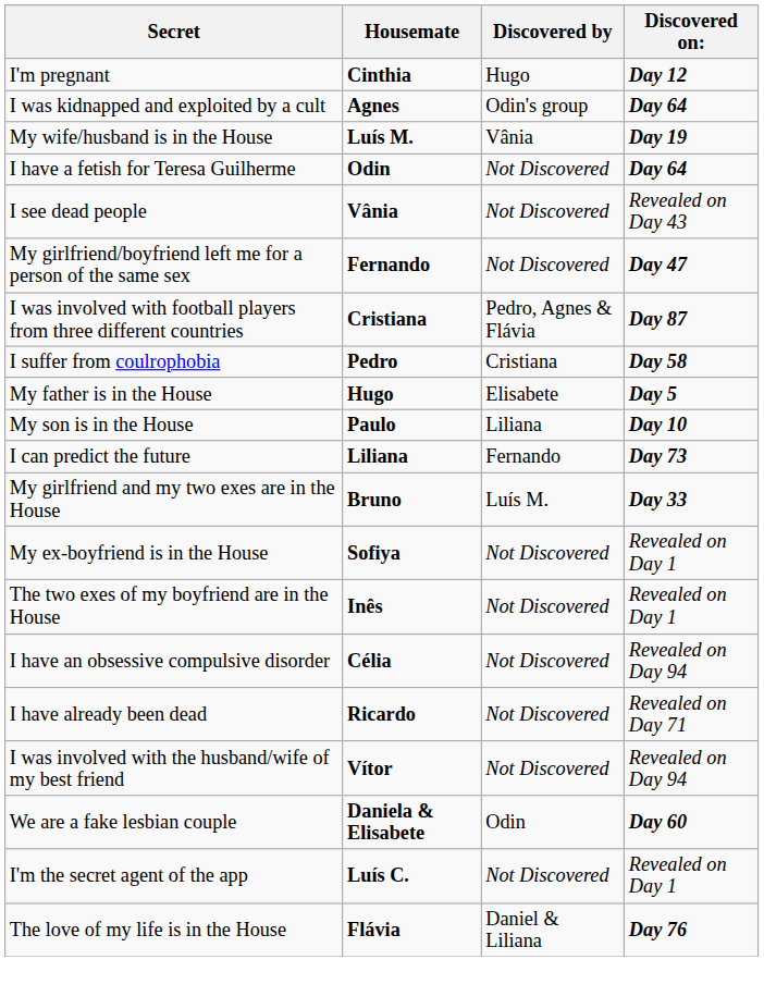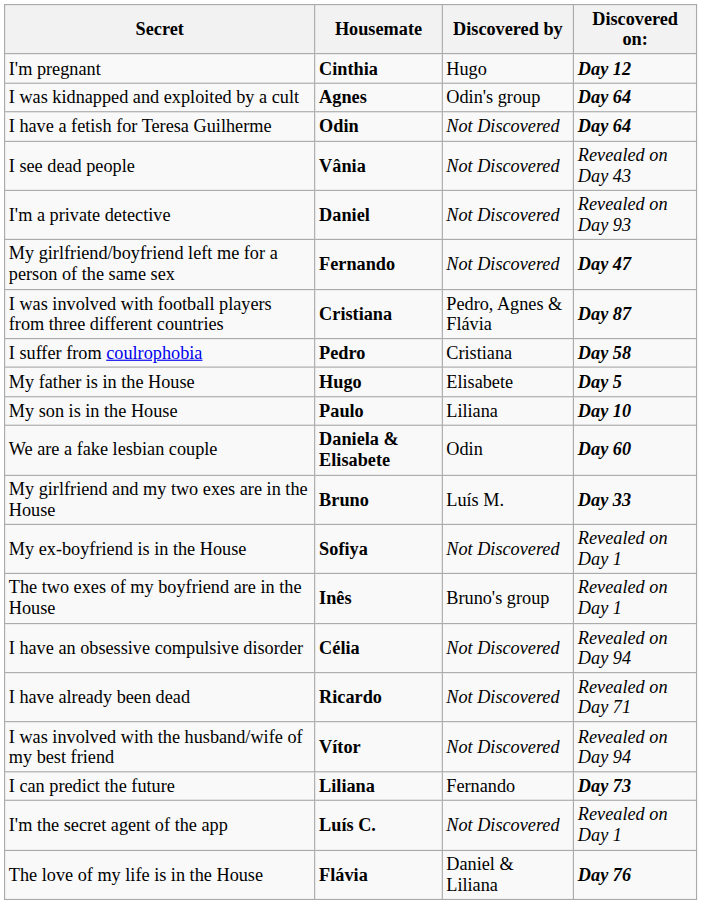 <table class="wikitable">
 <tr>
 <th>Secret</th>
 <th>Housemate</th>
 <th>Discovered by</th>
 <th>Discovered on:</th>
 </tr>
 <tr>
 <td>I'm pregnant</td>
 <td><strong>Cinthia</strong></td>
 <td>Hugo</td>
 <td><strong><em>Day 12</em></strong></td>
 </tr>
 <tr>
 <td>I was kidnapped and exploited by a cult</td>
 <td><strong>Agnes</strong></td>
 <td>Odin's group</td>
 <td><strong><em>Day 64</em></strong></td>
 </tr>
 <tr>
-<td>My wife/husband is in the House</td>
-<td><strong>Luís M.</strong></td>
-<td>Vânia</td>
-<td><strong><em>Day 19</em></strong></td>
-</tr>
-<tr>
 <td>I have a fetish for Teresa Guilherme</td>
 <td><strong>Odin</strong></td>
 <td><em>Not Discovered</em></td>
 <td><strong><em>Day 64</em></strong></td>
 </tr>
 <tr>
 <td>I see dead people</td>
 <td><strong>Vânia</strong></td>
 <td><em>Not Discovered</em></td>
 <td><em>Revealed on Day 43</em></td>
+</tr>
+<tr>
+<td>I'm a private detective</td>
+<td><strong>Daniel</strong></td>
+<td><em>Not Discovered</em></td>
+<td><em>Revealed on Day 93</em></td>
 </tr>
 <tr>
 <td>My girlfriend/boyfriend left me for a person of the same sex</td>
 <td><strong>Fernando</strong></td>
 <td><em>Not Discovered</em></td>
 <td><strong><em>Day 47</em></strong></td>
 </tr>
 <tr>
 <td>I was involved with football players from three different countries</td>
 <td><strong>Cristiana</strong></td>
 <td>Pedro, Agnes & Flávia</td>
 <td><strong><em>Day 87</em></strong></td>
 </tr>
 <tr>
 <td>I suffer from <a href='#'>coulrophobia</a></td>
 <td><strong>Pedro</strong></td>
 <td>Cristiana</td>
 <td><strong><em>Day 58</em></strong></td>
 </tr>
 <tr>
 <td>My father is in the House</td>
 <td><strong>Hugo</strong></td>
 <td>Elisabete</td>
 <td><strong><em>Day 5</em></strong></td>
 </tr>
 <tr>
 <td>My son is in the House</td>
 <td><strong>Paulo</strong></td>
 <td>Liliana</td>
 <td><strong><em>Day 10</em></strong></td>
 </tr>
 <tr>
-<td>I can predict the future</td>
-<td><strong>Liliana</strong></td>
-<td>Fernando</td>
-<td><strong><em>Day 73</em></strong></td>
+<td>We are a fake lesbian couple</td>
+<td><strong>Daniela & Elisabete</strong></td>
+<td>Odin</td>
+<td><strong><em>Day 60</em></strong></td>
 </tr>
 <tr>
 <td>My girlfriend and my two exes are in the House</td>
 <td><strong>Bruno</strong></td>
 <td>Luís M.</td>
 <td><strong><em>Day 33</em></strong></td>
 </tr>
 <tr>
 <td>My ex-boyfriend is in the House</td>
 <td><strong>Sofiya</strong></td>
 <td><em>Not Discovered</em></td>
 <td><em>Revealed on Day 1</em></td>
 </tr>
 <tr>
 <td>The two exes of my boyfriend are in the House</td>
 <td><strong>Inês</strong></td>
-<td><em>Not Discovered</em></td>
+<td>Bruno's group</td>
 <td><em>Revealed on Day 1</em></td>
 </tr>
 <tr>
 <td>I have an obsessive compulsive disorder</td>
 <td><strong>Célia</strong></td>
 <td><em>Not Discovered</em></td>
 <td><em>Revealed on Day 94</em></td>
 </tr>
 <tr>
 <td>I have already been dead</td>
 <td><strong>Ricardo</strong></td>
 <td><em>Not Discovered</em></td>
 <td><em>Revealed on Day 71</em></td>
 </tr>
 <tr>
 <td>I was involved with the husband/wife of my best friend</td>
 <td><strong>Vítor</strong></td>
 <td><em>Not Discovered</em></td>
 <td><em>Revealed on Day 94</em></td>
 </tr>
 <tr>
-<td>We are a fake lesbian couple</td>
-<td><strong>Daniela & Elisabete</strong></td>
-<td>Odin</td>
-<td><strong><em>Day 60</em></strong></td>
+<td>I can predict the future</td>
+<td><strong>Liliana</strong></td>
+<td>Fernando</td>
+<td><strong><em>Day 73</em></strong></td>
 </tr>
 <tr>
 <td>I'm the secret agent of the app</td>
 <td><strong>Luís C.</strong></td>
 <td><em>Not Discovered</em></td>
 <td><em>Revealed on Day 1</em></td>
 </tr>
 <tr>
 <td>The love of my life is in the House</td>
 <td><strong>Flávia</strong></td>
 <td>Daniel & Liliana</td>
 <td><strong><em>Day 76</em></strong></td>
 </tr>
 </table>
